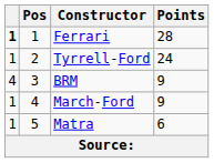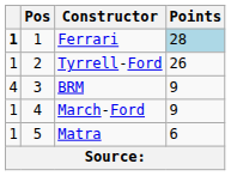 <table class="wikitable" style="font-size: 95%;">
 <tr>
 <th></th>
 <th>Pos</th>
 <th>Constructor</th>
 <th>Points</th>
 </tr>
 <tr>
 <td align="left"><strong> 1</strong></td>
 <td align="center">1</td>
 <td> <a href='#'>Ferrari</a></td>
-<td align="left">28</td>
+<td align="left" style="background: lightblue;">28</td>
 </tr>
 <tr>
 <td align="left"> 1</td>
 <td align="center">2</td>
 <td> <a href='#'>Tyrrell</a>-<a href='#'>Ford</a></td>
-<td align="left">24</td>
+<td align="left">26</td>
 </tr>
 <tr>
 <td align="left"> 4</td>
 <td align="center">3</td>
 <td> <a href='#'>BRM</a></td>
 <td align="left">9</td>
 </tr>
 <tr>
 <td align="left"> 1</td>
 <td align="center">4</td>
 <td> <a href='#'>March</a>-<a href='#'>Ford</a></td>
 <td align="left">9</td>
 </tr>
 <tr>
 <td align="left"> 1</td>
 <td align="center">5</td>
 <td> <a href='#'>Matra</a></td>
 <td align="left">6</td>
 </tr>
 <tr>
 <th colspan=4>Source:</th>
 </tr>
 </table>
